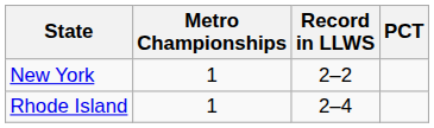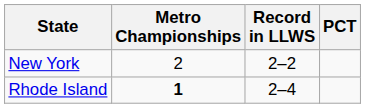 <table class="wikitable">
 <tr>
 <th>State</th>
 <th>Metro<br>Championships</th>
 <th>Record<br>in LLWS</th>
 <th>PCT</th>
 </tr>
 <tr>
 <td> <a href='#'>New York</a></td>
-<td align=center>1</td>
+<td align=center>2</td>
 <td align=center>2–2</td>
 <td></td>
 </tr>
 <tr>
 <td> <a href='#'>Rhode Island</a></td>
-<td align=center>1</td>
+<td align=center><strong>1</strong></td>
 <td align=center>2–4</td>
 <td></td>
 </tr>
 </table>
